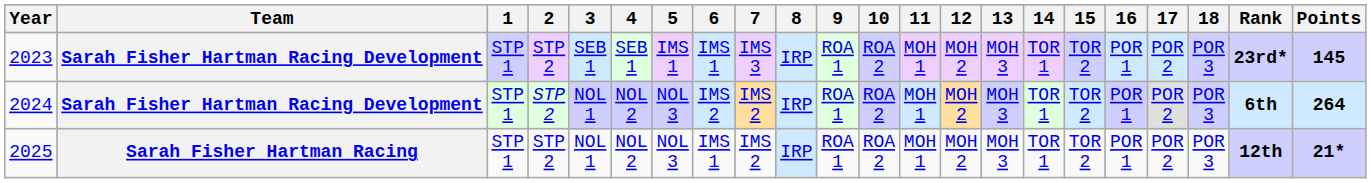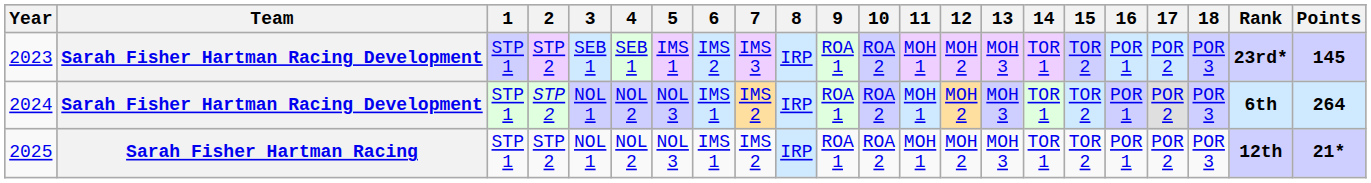 <table class="wikitable" style="text-align:center; font-size:85%">
 <tr>
 <th>Year</th>
 <th>Team</th>
 <th>1</th>
 <th>2</th>
 <th>3</th>
 <th>4</th>
 <th>5</th>
 <th>6</th>
 <th>7</th>
 <th>8</th>
 <th>9</th>
 <th>10</th>
 <th>11</th>
 <th>12</th>
 <th>13</th>
 <th>14</th>
 <th>15</th>
 <th>16</th>
 <th>17</th>
 <th>18</th>
 <th>Rank</th>
 <th>Points</th>
 </tr>
 <tr>
 <td><a href='#'>2023</a></td>
 <th nowrap><a href='#'>Sarah Fisher Hartman Racing Development</a></th>
 <td style="background:#CFCFFF;"><a href='#'>STP<br>1</a><br></td>
 <td style="background:#EFCFFF;"><a href='#'>STP<br>2</a><br></td>
 <td style="background:#CFEAFF;"><a href='#'>SEB<br>1</a><br></td>
 <td style="background:#DFFFDF;"><a href='#'>SEB<br>1</a><br></td>
 <td style="background:#EFCFFF;"><a href='#'>IMS<br>1</a><br></td>
-<td style="background:#CFEAFF;"><a href='#'>IMS<br>1</a><br></td>
+<td style="background:#CFEAFF;"><a href='#'>IMS<br>2</a><br></td>
 <td style="background:#EFCFFF;"><a href='#'>IMS<br>3</a><br></td>
 <td style="background:#CFEAFF;"><a href='#'>IRP</a><br></td>
 <td style="background:#DFFFDF;"><a href='#'>ROA<br>1</a><br></td>
 <td style="background:#CFCFFF;"><a href='#'>ROA<br>2</a><br></td>
 <td style="background:#EFCFFF;"><a href='#'>MOH<br>1</a><br></td>
 <td style="background:#EFCFFF;"><a href='#'>MOH<br>2</a><br></td>
 <td style="background:#EFCFFF;"><a href='#'>MOH<br>3</a><br></td>
 <td style="background:#EFCFFF;"><a href='#'>TOR<br>1</a><br></td>
 <td style="background:#CFCFFF;"><a href='#'>TOR<br>2</a><br></td>
 <td style="background:#CFEAFF;"><a href='#'>POR<br>1</a><br></td>
 <td style="background:#CFEAFF;"><a href='#'>POR<br>2</a><br></td>
 <td style="background:#CFCFFF;"><a href='#'>POR<br>3</a><br></td>
 <th style="background:#CFCFFF;">23rd*</th>
 <th style="background:#CFCFFF;">145</th>
 </tr>
 <tr>
 <td><a href='#'>2024</a></td>
 <th nowrap><a href='#'>Sarah Fisher Hartman Racing Development</a></th>
 <td style="background:#DFFFDF;"><a href='#'>STP<br>1</a><br></td>
 <td style="background:#DFFFDF;"><em><a href='#'>STP<br>2</a></em><br></td>
 <td style="background:#CFCFFF;"><a href='#'>NOL<br>1</a><br></td>
 <td style="background:#CFCFFF;"><a href='#'>NOL<br>2</a><br></td>
 <td style="background:#CFCFFF;"><a href='#'>NOL<br>3</a><br></td>
-<td style="background:#CFEAFF;"><a href='#'>IMS<br>2</a><br></td>
+<td style="background:#CFEAFF;"><a href='#'>IMS<br>1</a><br></td>
 <td style="background:#FFDF9F;"><a href='#'>IMS<br>2</a><br></td>
 <td style="background:#CFEAFF;"><a href='#'>IRP</a><br></td>
 <td style="background:#DFFFDF;"><a href='#'>ROA<br>1</a><br></td>
 <td style="background:#CFCFFF;"><a href='#'>ROA<br>2</a><br></td>
 <td style="background:#CFEAFF;"><a href='#'>MOH<br>1</a><br></td>
 <td style="background:#FFDF9F;"><a href='#'>MOH<br>2</a><br></td>
 <td style="background:#CFCFFF;"><a href='#'>MOH<br>3</a><br></td>
 <td style="background:#DFFFDF;"><a href='#'>TOR<br>1</a><br></td>
 <td style="background:#CFEAFF;"><a href='#'>TOR<br>2</a><br></td>
 <td style="background:#CFCFFF;"><a href='#'>POR<br>1</a><br></td>
 <td style="background:#DFDFDF;"><a href='#'>POR<br>2</a><br></td>
 <td style="background:#CFCFFF;"><a href='#'>POR<br>3</a><br></td>
 <th style="background:#CFEAFF;">6th</th>
 <th style="background:#CFEAFF;">264</th>
 </tr>
 <tr>
 <td><a href='#'>2025</a></td>
 <th><a href='#'>Sarah Fisher Hartman Racing</a></th>
 <td style="background:#;"><a href='#'>STP<br>1</a><br></td>
 <td style="background:#;"><a href='#'>STP<br>2</a><br></td>
 <td style="background:#;"><a href='#'>NOL<br>1</a><br></td>
 <td style="background:#;"><a href='#'>NOL<br>2</a><br></td>
 <td style="background:#;"><a href='#'>NOL<br>3</a><br></td>
 <td style="background:#;"><a href='#'>IMS<br>1</a><br></td>
 <td style="background:#;"><a href='#'>IMS<br>2</a><br></td>
 <td style="background:#CFEAFF;"><a href='#'>IRP</a><br></td>
 <td style="background:#;"><a href='#'>ROA<br>1</a><br></td>
 <td style="background:#;"><a href='#'>ROA<br>2</a><br></td>
 <td style="background:#;"><a href='#'>MOH<br>1</a><br></td>
 <td style="background:#;"><a href='#'>MOH<br>2</a><br></td>
 <td style="background:#;"><a href='#'>MOH<br>3</a><br></td>
 <td style="background:#;"><a href='#'>TOR<br>1</a><br></td>
 <td style="background:#;"><a href='#'>TOR<br>2</a><br></td>
 <td style="background:#;"><a href='#'>POR<br>1</a><br></td>
 <td style="background:#;"><a href='#'>POR<br>2</a><br></td>
 <td style="background:#;"><a href='#'>POR<br>3</a><br></td>
 <th style="background:#CFCFFF;">12th</th>
 <th style="background:#CFCFFF;">21*</th>
 </tr>
 </table>
